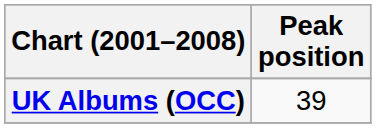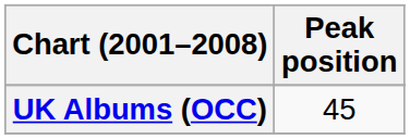 <table class="wikitable sortable plainrowheaders">
 <tr>
 <th scope="col">Chart (2001–2008)</th>
 <th scope="col">Peak<br>position</th>
 </tr>
 <tr>
 </tr>
 <tr>
 </tr>
 <tr>
 </tr>
 <tr>
 </tr>
 <tr>
 <th scope="row"><a href='#'>UK Albums</a> (<a href='#'>OCC</a>)</th>
-<td align="center">39</td>
+<td align="center">45</td>
 </tr>
 <tr>
 </tr>
 </table>
